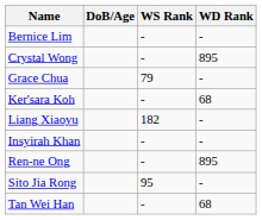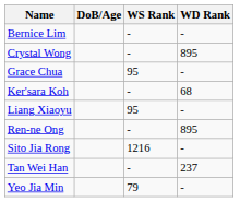 <table class="wikitable" style="text-align: left; font-size:95%;">
 <tr>
 <th>Name</th>
 <th>DoB/Age</th>
 <th>WS Rank</th>
 <th>WD Rank</th>
 </tr>
 <tr>
 <td><a href='#'>Bernice Lim</a></td>
 <td></td>
 <td>-</td>
 <td>-</td>
 </tr>
 <tr>
 <td><a href='#'>Crystal Wong</a></td>
 <td></td>
 <td>-</td>
 <td>895</td>
 </tr>
 <tr>
 <td><a href='#'>Grace Chua</a></td>
 <td></td>
-<td>79</td>
+<td>95</td>
 <td>-</td>
 </tr>
 <tr>
 <td><a href='#'>Ker'sara Koh</a></td>
 <td></td>
 <td>-</td>
 <td>68</td>
 </tr>
 <tr>
 <td><a href='#'>Liang Xiaoyu</a></td>
 <td></td>
-<td>182</td>
-<td>-</td>
-</tr>
-<tr>
-<td><a href='#'>Insyirah Khan</a></td>
-<td></td>
-<td>-</td>
+<td>95</td>
 <td>-</td>
 </tr>
 <tr>
 <td><a href='#'>Ren-ne Ong</a></td>
 <td></td>
 <td>-</td>
 <td>895</td>
 </tr>
 <tr>
 <td><a href='#'>Sito Jia Rong</a></td>
 <td></td>
-<td>95</td>
+<td>1216</td>
 <td>-</td>
 </tr>
 <tr>
 <td><a href='#'>Tan Wei Han</a></td>
 <td></td>
 <td>-</td>
-<td>68</td>
+<td>237</td>
+</tr>
+<tr>
+<td><a href='#'>Yeo Jia Min</a></td>
+<td></td>
+<td>79</td>
+<td>-</td>
 </tr>
 </table>
